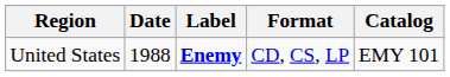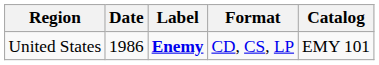 <table class="wikitable">
 <tr>
 <th>Region</th>
 <th>Date</th>
 <th>Label</th>
 <th>Format</th>
 <th>Catalog</th>
 </tr>
 <tr>
 <td>United States</td>
-<td>1988</td>
+<td>1986</td>
 <td><strong><a href='#'>Enemy</a></strong></td>
 <td><a href='#'>CD</a>, <a href='#'>CS</a>, <a href='#'>LP</a></td>
 <td>EMY 101</td>
 </tr>
 </table>
